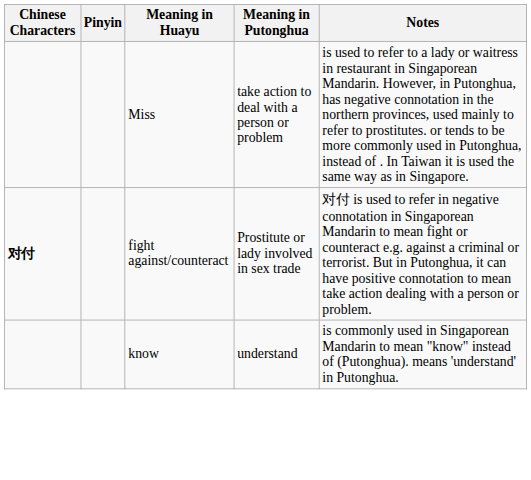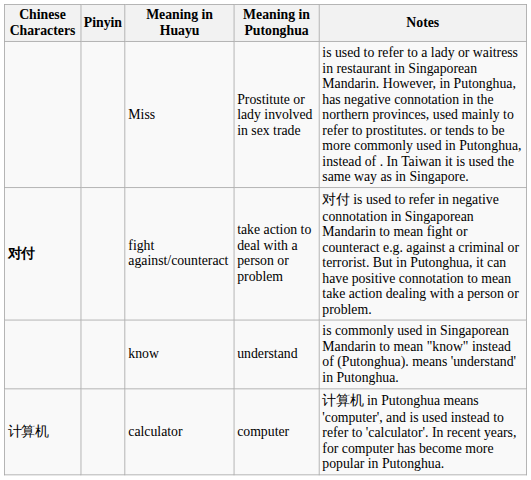 <table class=wikitable>
 <tr>
 <th>Chinese Characters</th>
 <th>Pinyin</th>
 <th>Meaning in Huayu</th>
 <th>Meaning in Putonghua</th>
 <th>Notes</th>
 </tr>
 <tr>
 <td></td>
 <td></td>
 <td>Miss</td>
-<td>take action to deal with a person or problem</td>
+<td>Prostitute or lady involved in sex trade</td>
 <td> is used to refer to a lady or waitress in restaurant in Singaporean Mandarin. However, in Putonghua,  has negative connotation in the northern provinces, used mainly to refer to prostitutes.  or  tends to be more commonly used in Putonghua, instead of . In Taiwan it is used the same way as in Singapore.</td>
 </tr>
 <tr>
 <td><strong>对付</strong></td>
 <td></td>
 <td>fight against/counteract</td>
-<td>Prostitute or lady involved in sex trade</td>
+<td>take action to deal with a person or problem</td>
 <td>对付 is used to refer in negative connotation in Singaporean Mandarin to mean fight or counteract e.g. against a criminal or terrorist. But in Putonghua, it can have positive connotation to mean take action dealing with a person or problem.</td>
 </tr>
 <tr>
 <td></td>
 <td></td>
 <td>know</td>
 <td>understand</td>
 <td> is commonly used in Singaporean Mandarin to mean "know" instead of  (Putonghua).  means 'understand' in Putonghua.</td>
 </tr>
+<tr>
+<td>计算机</td>
+<td></td>
+<td>calculator</td>
+<td>computer</td>
+<td>计算机 in Putonghua means 'computer', and  is used instead to refer to 'calculator'. In recent years,  for computer has become more popular in Putonghua.</td>
+</tr>
 </table>
